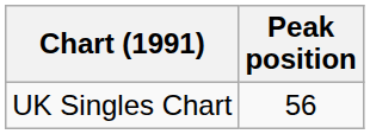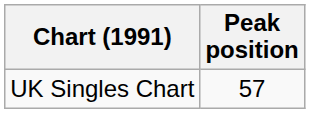 <table class="wikitable sortable">
 <tr>
 <th>Chart (1991)</th>
 <th>Peak<br>position</th>
 </tr>
 <tr>
 <td>UK Singles Chart</td>
-<td style="text-align:center;">56</td>
+<td style="text-align:center;">57</td>
 </tr>
 </table>
